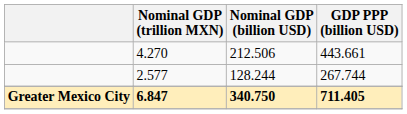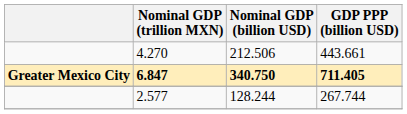 <table class="wikitable">
 <tr>
 <th></th>
 <th>Nominal GDP<br>(trillion MXN)</th>
 <th>Nominal GDP<br>(billion USD)</th>
 <th>GDP PPP<br>(billion USD)</th>
 </tr>
 <tr>
 <td></td>
 <td>4.270</td>
 <td>212.506</td>
 <td>443.661</td>
 </tr>
+<tr style="background:#feb;">
+<td><strong>Greater Mexico City</strong></td>
+<td><strong>6.847</strong></td>
+<td><strong>340.750</strong></td>
+<td><strong>711.405</strong></td>
+</tr>
+<tr>
+</tr>
 <tr>
 <td></td>
 <td>2.577</td>
 <td>128.244</td>
 <td>267.744</td>
 </tr>
 <tr>
 </tr>
-<tr style="background:#feb;">
-<td><strong>Greater Mexico City</strong></td>
-<td><strong>6.847</strong></td>
-<td><strong>340.750</strong></td>
-<td><strong>711.405</strong></td>
-</tr>
-<tr>
-</tr>
 </table>
